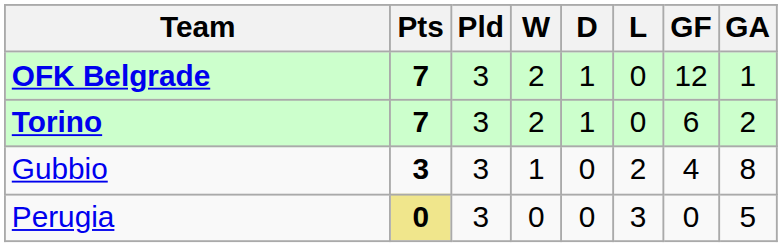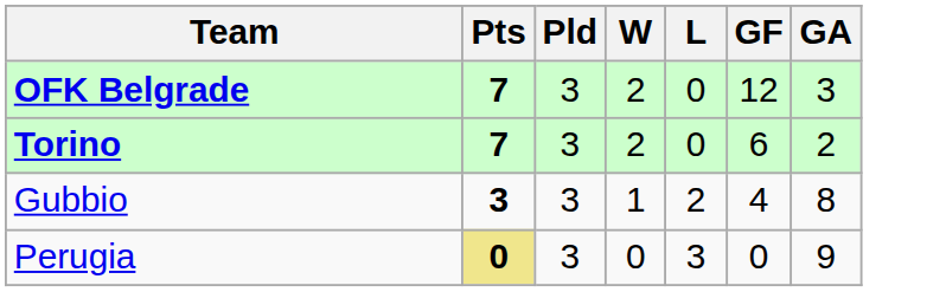 <table class="wikitable" style="text-align:center;">
 <tr>
 <th width=200>Team</th>
 <th width=20>Pts</th>
 <th width=20>Pld</th>
 <th width=20>W</th>
-<th width=20>D</th>
 <th width=20>L</th>
 <th width=20>GF</th>
 <th width=20>GA</th>
 </tr>
 <tr style="background:#ccffcc">
 <td style="text-align:left"> <strong><a href='#'>OFK Belgrade</a></strong></td>
 <td><strong>7</strong></td>
 <td>3</td>
 <td>2</td>
-<td>1</td>
 <td>0</td>
 <td>12</td>
-<td>1</td>
+<td>3</td>
 </tr>
 <tr style="background:#ccffcc">
 <td style="text-align:left"> <strong><a href='#'>Torino</a></strong></td>
 <td><strong>7</strong></td>
 <td>3</td>
 <td>2</td>
-<td>1</td>
 <td>0</td>
 <td>6</td>
 <td>2</td>
 </tr>
 <tr>
 <td style="text-align:left"> <a href='#'>Gubbio</a></td>
 <td><strong>3</strong></td>
 <td>3</td>
 <td>1</td>
-<td>0</td>
 <td>2</td>
 <td>4</td>
 <td>8</td>
 </tr>
 <tr>
 <td style="text-align:left"> <a href='#'>Perugia</a></td>
 <td style="background: khaki;"><strong>0</strong></td>
 <td>3</td>
 <td>0</td>
-<td>0</td>
 <td>3</td>
 <td>0</td>
-<td>5</td>
+<td>9</td>
 </tr>
 </table>
